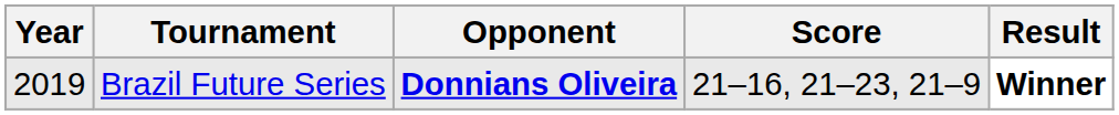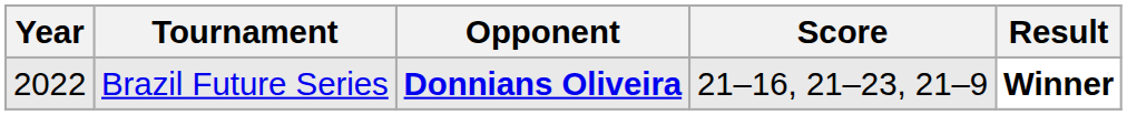 <table class="sortable wikitable" style="font-size: 90%;">
 <tr>
 <th>Year</th>
 <th>Tournament</th>
 <th>Opponent</th>
 <th>Score</th>
 <th>Result</th>
 </tr>
 <tr style="background:#E9E9E9">
-<td align="center">2019</td>
+<td align="center">2022</td>
 <td align="left"><a href='#'>Brazil Future Series</a></td>
 <td align="left"><strong> <a href='#'>Donnians Oliveira</a></strong></td>
 <td align="left">21–16, 21–23, 21–9</td>
 <td style="text-align:left; background:white"> <strong>Winner</strong></td>
 </tr>
 </table>
